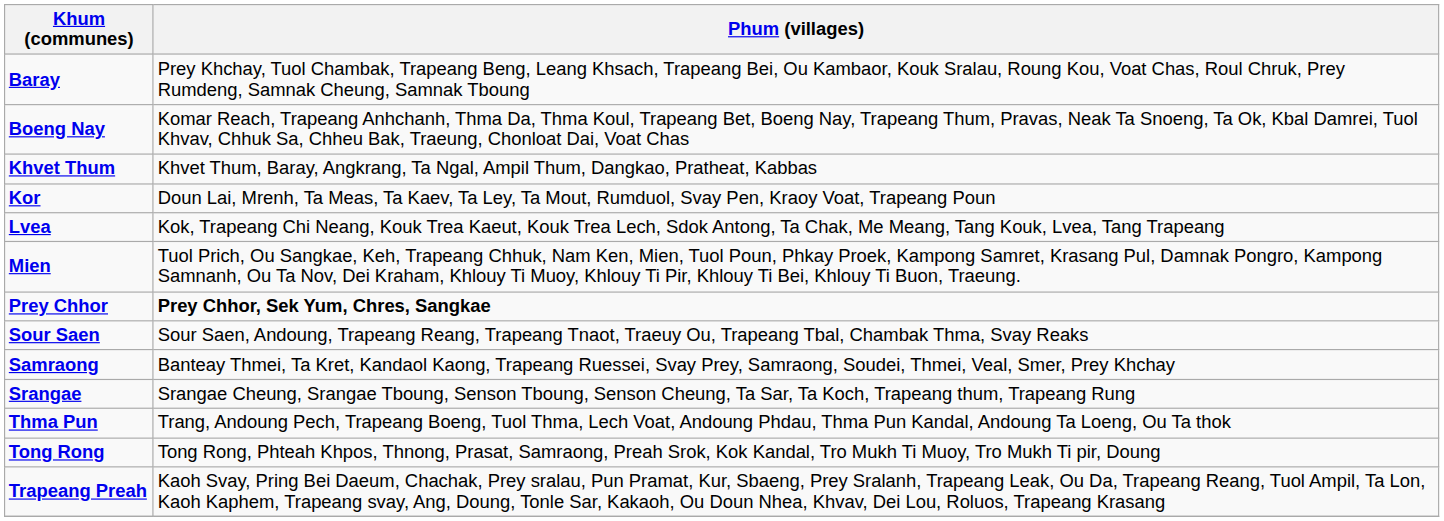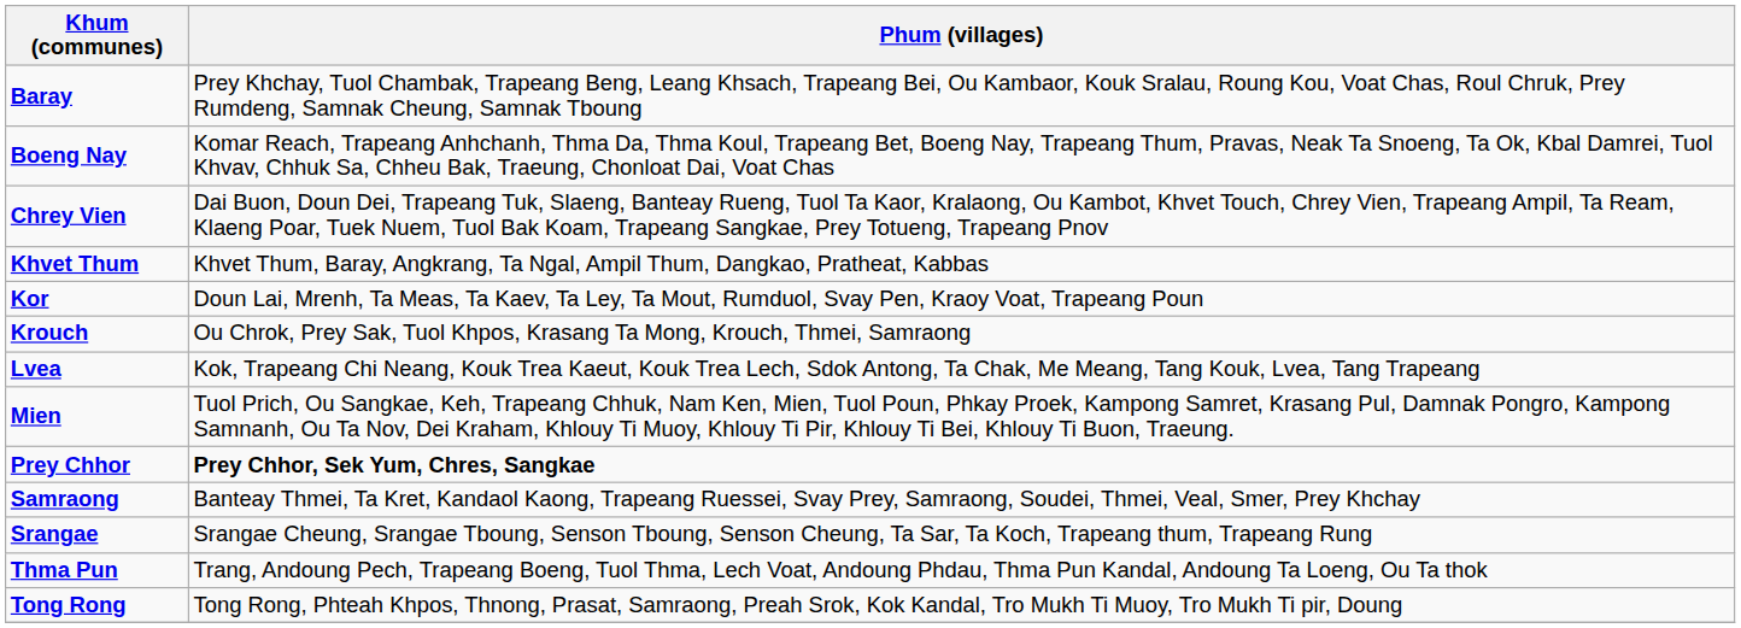 <table class="wikitable">
 <tr>
 <th><a href='#'>Khum</a> (communes)</th>
 <th><a href='#'>Phum</a> (villages)</th>
 </tr>
 <tr>
 <td><strong><a href='#'>Baray</a></strong></td>
 <td>Prey Khchay, Tuol Chambak, Trapeang Beng, Leang Khsach, Trapeang Bei, Ou Kambaor, Kouk Sralau, Roung Kou, Voat Chas, Roul Chruk, Prey Rumdeng, Samnak Cheung, Samnak Tboung</td>
 </tr>
 <tr>
 <td><strong><a href='#'>Boeng Nay</a></strong></td>
 <td>Komar Reach, Trapeang Anhchanh, Thma Da, Thma Koul, Trapeang Bet, Boeng Nay, Trapeang Thum, Pravas, Neak Ta Snoeng, Ta Ok, Kbal Damrei, Tuol Khvav, Chhuk Sa, Chheu Bak, Traeung, Chonloat Dai, Voat Chas</td>
 </tr>
 <tr>
+<td><strong><a href='#'>Chrey Vien</a></strong></td>
+<td>Dai Buon, Doun Dei, Trapeang Tuk, Slaeng, Banteay Rueng, Tuol Ta Kaor, Kralaong, Ou Kambot, Khvet Touch, Chrey Vien, Trapeang Ampil, Ta Ream, Klaeng Poar, Tuek Nuem, Tuol Bak Koam, Trapeang Sangkae, Prey Totueng, Trapeang Pnov</td>
+</tr>
+<tr>
 <td><strong><a href='#'>Khvet Thum</a></strong></td>
 <td>Khvet Thum, Baray, Angkrang, Ta Ngal, Ampil Thum, Dangkao, Pratheat, Kabbas</td>
 </tr>
 <tr>
 <td><strong><a href='#'>Kor</a></strong></td>
 <td>Doun Lai, Mrenh, Ta Meas, Ta Kaev, Ta Ley, Ta Mout, Rumduol, Svay Pen, Kraoy Voat, Trapeang Poun</td>
+</tr>
+<tr>
+<td><strong><a href='#'>Krouch</a></strong></td>
+<td>Ou Chrok, Prey Sak, Tuol Khpos, Krasang Ta Mong, Krouch, Thmei, Samraong</td>
 </tr>
 <tr>
 <td><strong><a href='#'>Lvea</a></strong></td>
 <td>Kok, Trapeang Chi Neang, Kouk Trea Kaeut, Kouk Trea Lech, Sdok Antong, Ta Chak, Me Meang, Tang Kouk, Lvea, Tang Trapeang</td>
 </tr>
 <tr>
 <td><strong><a href='#'>Mien</a></strong></td>
 <td>Tuol Prich, Ou Sangkae, Keh, Trapeang Chhuk, Nam Ken, Mien, Tuol Poun, Phkay Proek, Kampong Samret, Krasang Pul, Damnak Pongro, Kampong Samnanh, Ou Ta Nov, Dei Kraham, Khlouy Ti Muoy, Khlouy Ti Pir, Khlouy Ti Bei, Khlouy Ti Buon, Traeung.</td>
 </tr>
 <tr>
 <td><strong><a href='#'>Prey Chhor</a></strong></td>
 <td><strong>Prey Chhor, Sek Yum, Chres, Sangkae</strong></td>
-</tr>
-<tr>
-<td><strong><a href='#'>Sour Saen</a></strong></td>
-<td>Sour Saen, Andoung, Trapeang Reang, Trapeang Tnaot, Traeuy Ou, Trapeang Tbal, Chambak Thma, Svay Reaks</td>
 </tr>
 <tr>
 <td><strong><a href='#'>Samraong</a></strong></td>
 <td>Banteay Thmei, Ta Kret, Kandaol Kaong, Trapeang Ruessei, Svay Prey, Samraong, Soudei, Thmei, Veal, Smer, Prey Khchay</td>
 </tr>
 <tr>
 <td><strong><a href='#'>Srangae</a></strong></td>
 <td>Srangae Cheung, Srangae Tboung, Senson Tboung, Senson Cheung, Ta Sar, Ta Koch, Trapeang thum, Trapeang Rung</td>
 </tr>
 <tr>
 <td><strong><a href='#'>Thma Pun</a></strong></td>
 <td>Trang, Andoung Pech, Trapeang Boeng, Tuol Thma, Lech Voat, Andoung Phdau, Thma Pun Kandal, Andoung Ta Loeng, Ou Ta thok</td>
 </tr>
 <tr>
 <td><strong><a href='#'>Tong Rong</a></strong></td>
 <td>Tong Rong, Phteah Khpos, Thnong, Prasat, Samraong, Preah Srok, Kok Kandal, Tro Mukh Ti Muoy, Tro Mukh Ti pir, Doung</td>
 </tr>
 <tr>
-<td><strong><a href='#'>Trapeang Preah</a></strong></td>
-<td>Kaoh Svay, Pring Bei Daeum, Chachak, Prey sralau, Pun Pramat, Kur, Sbaeng, Prey Sralanh, Trapeang Leak, Ou Da, Trapeang Reang, Tuol Ampil, Ta Lon, Kaoh Kaphem, Trapeang svay, Ang, Doung, Tonle Sar, Kakaoh, Ou Doun Nhea, Khvav, Dei Lou, Roluos, Trapeang Krasang</td>
-</tr>
-<tr>
 </tr>
 </table>
